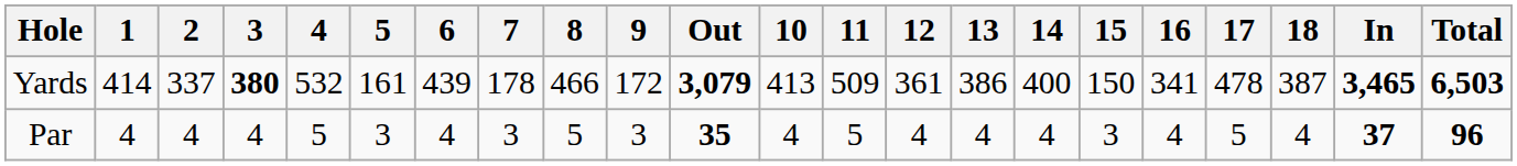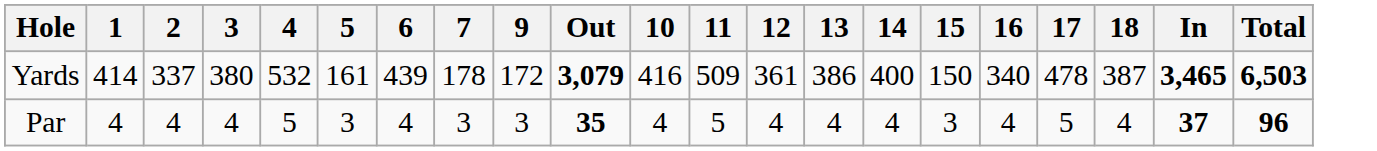 <table class="wikitable" style="text-align:center">
 <tr>
 <th align="left">Hole</th>
 <th>1</th>
 <th>2</th>
 <th>3</th>
 <th>4</th>
 <th>5</th>
 <th>6</th>
 <th>7</th>
-<th>8</th>
 <th>9</th>
 <th>Out</th>
 <th>10</th>
 <th>11</th>
 <th>12</th>
 <th>13</th>
 <th>14</th>
 <th>15</th>
 <th>16</th>
 <th>17</th>
 <th>18</th>
 <th>In</th>
 <th>Total</th>
 </tr>
 <tr>
 <td align="center">Yards</td>
 <td>414</td>
 <td>337</td>
-<td><strong>380</strong></td>
+<td>380</td>
 <td>532</td>
 <td>161</td>
 <td>439</td>
 <td>178</td>
-<td>466</td>
 <td>172</td>
 <td><strong>3,079</strong></td>
-<td>413</td>
+<td>416</td>
 <td>509</td>
 <td>361</td>
 <td>386</td>
 <td>400</td>
 <td>150</td>
-<td>341</td>
+<td>340</td>
 <td>478</td>
 <td>387</td>
 <td><strong>3,465</strong></td>
 <td><strong>6,503</strong></td>
 </tr>
 <tr>
 <td align="center">Par</td>
 <td>4</td>
 <td>4</td>
 <td>4</td>
 <td>5</td>
 <td>3</td>
 <td>4</td>
 <td>3</td>
-<td>5</td>
 <td>3</td>
 <td><strong>35</strong></td>
 <td>4</td>
 <td>5</td>
 <td>4</td>
 <td>4</td>
 <td>4</td>
 <td>3</td>
 <td>4</td>
 <td>5</td>
 <td>4</td>
 <td><strong>37</strong></td>
 <td><strong>96</strong></td>
 </tr>
 </table>
